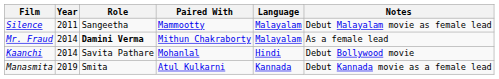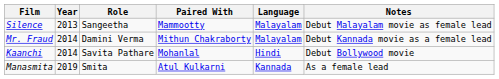 <table class="wikitable sortable" style="text-align:left;">
 <tr>
 <th>Film</th>
 <th>Year</th>
 <th>Role</th>
 <th>Paired With</th>
 <th>Language</th>
 <th>Notes</th>
 </tr>
 <tr>
 <td><em><a href='#'>Silence</a></em></td>
-<td>2011</td>
+<td>2013</td>
 <td>Sangeetha</td>
 <td><a href='#'>Mammootty</a></td>
 <td><a href='#'>Malayalam</a></td>
 <td>Debut <a href='#'>Malayalam</a> movie as female lead</td>
 </tr>
 <tr>
 <td><em><a href='#'>Mr. Fraud</a></em></td>
 <td>2014</td>
-<td><strong>Damini Verma</strong></td>
+<td>Damini Verma</td>
 <td><a href='#'>Mithun Chakraborty</a></td>
 <td><a href='#'>Malayalam</a></td>
-<td>As a female lead</td>
+<td>Debut <a href='#'>Kannada</a> movie as a female lead</td>
 </tr>
 <tr>
 <td><em><a href='#'>Kaanchi</a></em></td>
 <td>2014</td>
 <td>Savita Pathare</td>
 <td><a href='#'>Mohanlal</a></td>
 <td><a href='#'>Hindi</a></td>
 <td>Debut <a href='#'>Bollywood</a> movie</td>
 </tr>
 <tr>
 <td><em>Manasmita</em></td>
 <td>2019</td>
 <td>Smita</td>
 <td><a href='#'>Atul Kulkarni</a></td>
 <td><a href='#'>Kannada</a></td>
-<td>Debut <a href='#'>Kannada</a> movie as a female lead</td>
+<td>As a female lead</td>
 </tr>
 </table>
